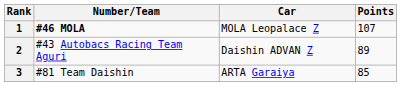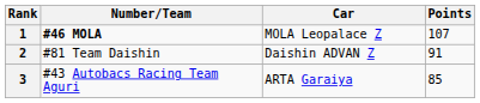 <table class="wikitable" style="font-size: 95%">
 <tr>
 <th>Rank</th>
 <th width=220>Number/Team</th>
 <th width=160>Car</th>
 <th>Points</th>
 </tr>
 <tr>
 <th>1</th>
 <td><strong>#46 MOLA</strong></td>
 <td>MOLA Leopalace <a href='#'>Z</a></td>
 <td>107</td>
 </tr>
 <tr>
 <th>2</th>
-<td>#43 <a href='#'>Autobacs Racing Team Aguri</a></td>
+<td>#81 Team Daishin</td>
 <td>Daishin ADVAN <a href='#'>Z</a></td>
-<td>89</td>
+<td>91</td>
 </tr>
 <tr>
 <th>3</th>
-<td>#81 Team Daishin</td>
+<td>#43 <a href='#'>Autobacs Racing Team Aguri</a></td>
 <td>ARTA <a href='#'>Garaiya</a></td>
 <td>85</td>
 </tr>
 </table>
